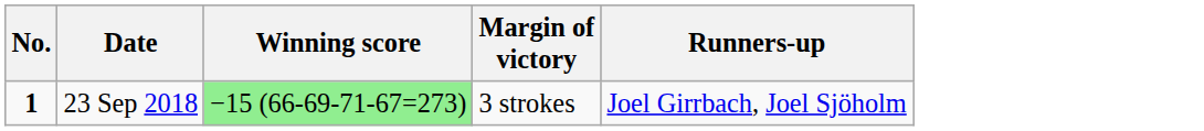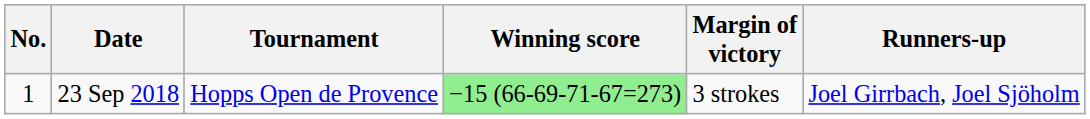 <table class="wikitable" style="font-size:95%;">
 <tr>
 <th>No.</th>
 <th>Date</th>
+<th>Tournament</th>
 <th>Winning score</th>
 <th>Margin of<br>victory</th>
 <th>Runners-up</th>
 </tr>
 <tr>
-<td align=center><strong>1</strong></td>
+<td align=center>1</td>
 <td align=right>23 Sep <a href='#'>2018</a></td>
+<td><a href='#'>Hopps Open de Provence</a></td>
 <td style="background: lightgreen;">−15 (66-69-71-67=273)</td>
 <td>3 strokes</td>
 <td> <a href='#'>Joel Girrbach</a>,  <a href='#'>Joel Sjöholm</a></td>
 </tr>
 </table>
